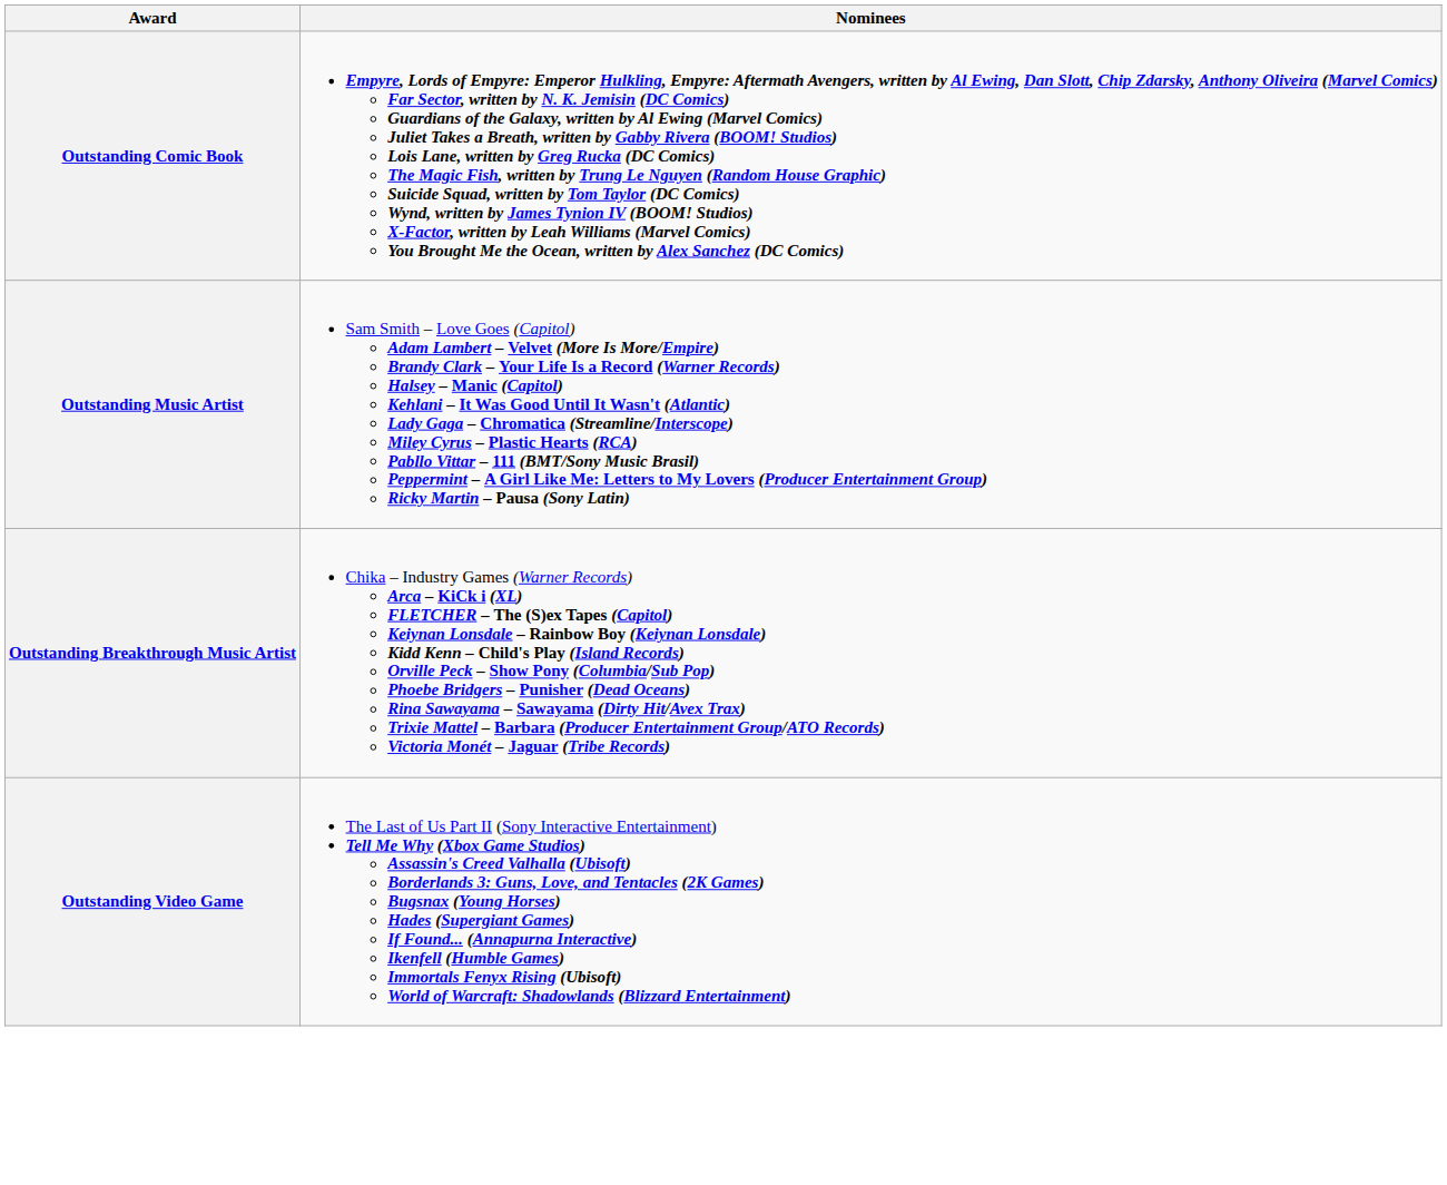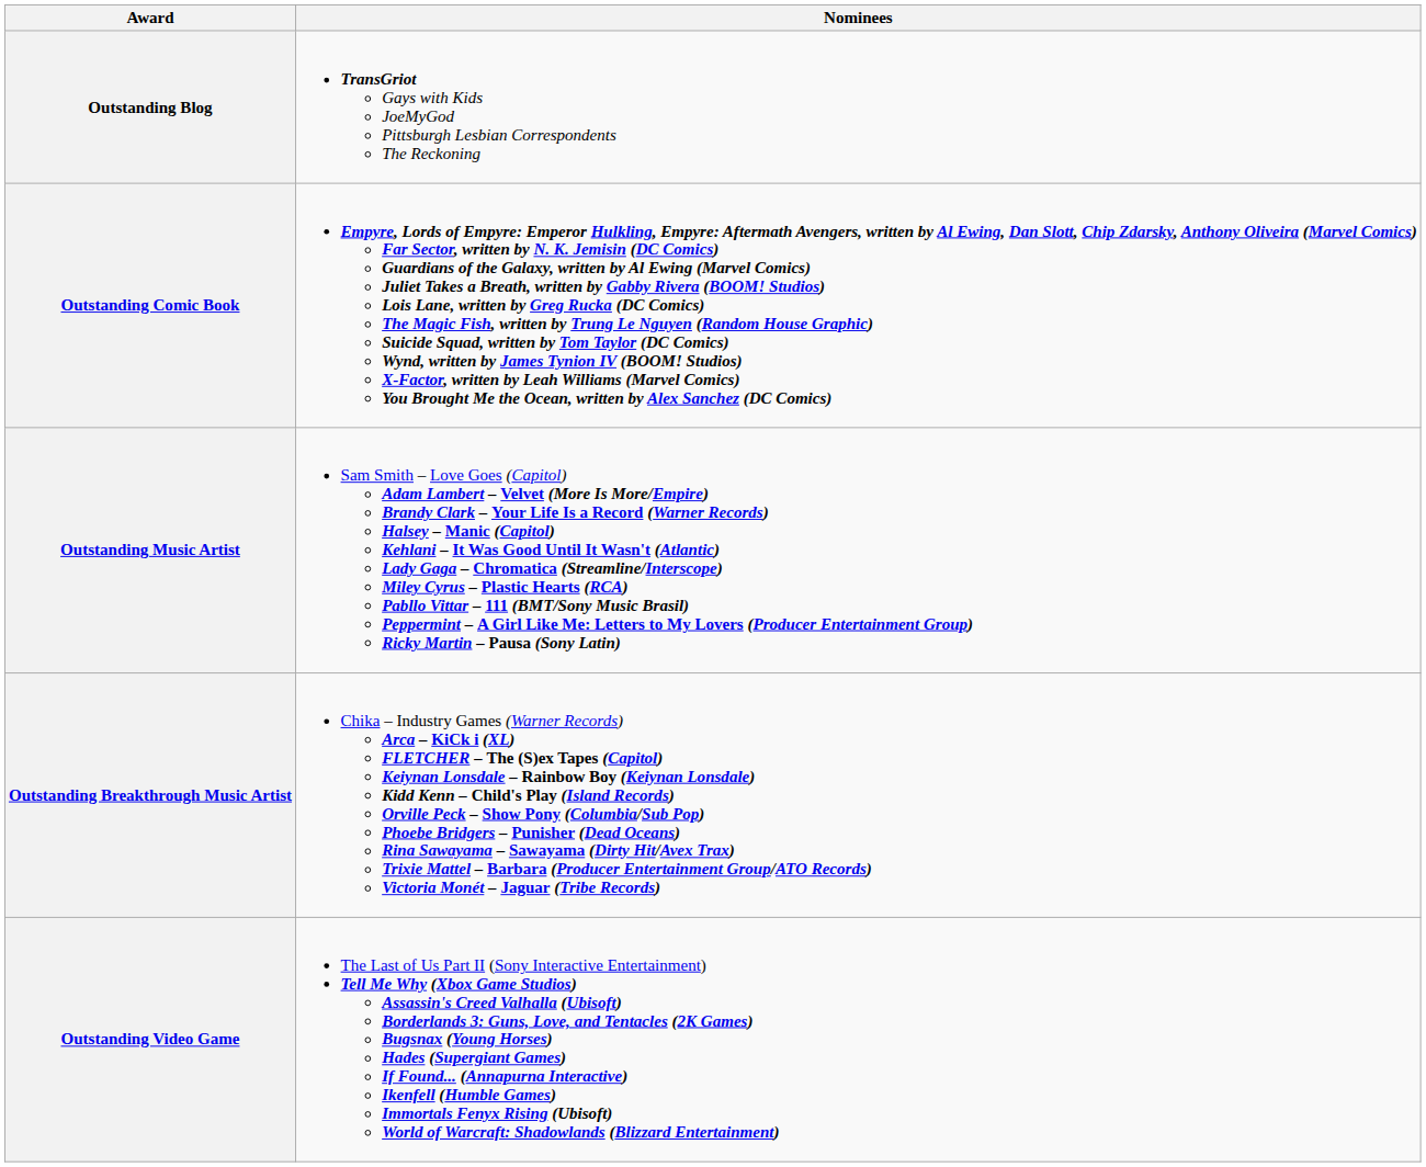 <table class="wikitable sortable">
 <tr>
 <th>Award</th>
 <th>Nominees</th>
+</tr>
+<tr>
+<th scope="row">Outstanding Blog</th>
+<td><br><ul><li><strong><em>TransGriot</em></strong><ul><li><em>Gays with Kids</em></li><li><em>JoeMyGod</em></li><li><em>Pittsburgh Lesbian Correspondents</em></li><li><em>The Reckoning</em></li></ul></li></ul></td>
 </tr>
 <tr>
 <th scope="row"><a href='#'>Outstanding Comic Book</a></th>
 <td><br><ul><li><strong><em><a href='#'>Empyre</a><em>, </em>Lords of Empyre: Emperor <a href='#'>Hulkling</a><em>, </em>Empyre: Aftermath Avengers<em>, written by <a href='#'>Al Ewing</a>, <a href='#'>Dan Slott</a>, <a href='#'>Chip Zdarsky</a>, <a href='#'>Anthony Oliveira</a> (<a href='#'>Marvel Comics</a>)<strong><ul><li></em><a href='#'>Far Sector</a><em>, written by <a href='#'>N. K. Jemisin</a> (<a href='#'>DC Comics</a>)</li><li></em>Guardians of the Galaxy<em>, written by Al Ewing (Marvel Comics)</li><li></em>Juliet Takes a Breath<em>, written by <a href='#'>Gabby Rivera</a> (<a href='#'>BOOM! Studios</a>)</li><li></em>Lois Lane<em>, written by <a href='#'>Greg Rucka</a> (DC Comics)</li><li></em><a href='#'>The Magic Fish</a><em>, written by <a href='#'>Trung Le Nguyen</a> (<a href='#'>Random House Graphic</a>)</li><li></em>Suicide Squad<em>, written by <a href='#'>Tom Taylor</a> (DC Comics)</li><li></em>Wynd<em>, written by <a href='#'>James Tynion IV</a> (BOOM! Studios)</li><li></em><a href='#'>X-Factor</a><em>, written by Leah Williams (Marvel Comics)</li><li></em>You Brought Me the Ocean<em>, written by <a href='#'>Alex Sanchez</a> (DC Comics)</li></ul></li></ul></td>
 </tr>
 <tr>
 <th scope="row"><a href='#'>Outstanding Music Artist</a></th>
 <td><br><ul><li></strong><a href='#'>Sam Smith</a> – </em><a href='#'>Love Goes</a><em> (<a href='#'>Capitol</a>)<strong><ul><li><a href='#'>Adam Lambert</a> – </em><a href='#'>Velvet</a><em> (More Is More/<a href='#'>Empire</a>)</li><li><a href='#'>Brandy Clark</a> – </em><a href='#'>Your Life Is a Record</a><em> (<a href='#'>Warner Records</a>)</li><li><a href='#'>Halsey</a> – </em><a href='#'>Manic</a><em> (<a href='#'>Capitol</a>)</li><li><a href='#'>Kehlani</a> – </em><a href='#'>It Was Good Until It Wasn't</a><em> (<a href='#'>Atlantic</a>)</li><li><a href='#'>Lady Gaga</a> – </em><a href='#'>Chromatica</a><em> (Streamline/<a href='#'>Interscope</a>)</li><li><a href='#'>Miley Cyrus</a> – </em><a href='#'>Plastic Hearts</a><em> (<a href='#'>RCA</a>)</li><li><a href='#'>Pabllo Vittar</a> – </em><a href='#'>111</a><em> (BMT/Sony Music Brasil)</li><li><a href='#'>Peppermint</a> – </em><a href='#'>A Girl Like Me: Letters to My Lovers</a><em> (<a href='#'>Producer Entertainment Group</a>)</li><li><a href='#'>Ricky Martin</a> – </em>Pausa<em> (Sony Latin)</li></ul></li></ul></td>
 </tr>
 <tr>
 <th scope="row"><a href='#'>Outstanding Breakthrough Music Artist</a></th>
 <td><br><ul><li></strong><a href='#'>Chika</a> – </em>Industry Games<em> (<a href='#'>Warner Records</a>)<strong><ul><li><a href='#'>Arca</a> – </em><a href='#'>KiCk i</a><em> (<a href='#'>XL</a>)</li><li><a href='#'>FLETCHER</a> – </em>The (S)ex Tapes<em> (<a href='#'>Capitol</a>)</li><li><a href='#'>Keiynan Lonsdale</a> – </em>Rainbow Boy<em> (<a href='#'>Keiynan Lonsdale</a>)</li><li>Kidd Kenn – </em>Child's Play<em> (<a href='#'>Island Records</a>)</li><li><a href='#'>Orville Peck</a> – </em><a href='#'>Show Pony</a><em> (<a href='#'>Columbia</a>/<a href='#'>Sub Pop</a>)</li><li><a href='#'>Phoebe Bridgers</a> – </em><a href='#'>Punisher</a><em> (<a href='#'>Dead Oceans</a>)</li><li><a href='#'>Rina Sawayama</a> – </em><a href='#'>Sawayama</a><em> (<a href='#'>Dirty Hit</a>/<a href='#'>Avex Trax</a>)</li><li><a href='#'>Trixie Mattel</a> – </em><a href='#'>Barbara</a><em> (<a href='#'>Producer Entertainment Group</a>/<a href='#'>ATO Records</a>)</li><li><a href='#'>Victoria Monét</a> – </em><a href='#'>Jaguar</a><em> (<a href='#'>Tribe Records</a>)</li></ul></li></ul></td>
 </tr>
 <tr>
 <th scope="row"><a href='#'>Outstanding Video Game</a></th>
 <td><br><ul><li></em></strong><a href='#'>The Last of Us Part II</a></em> (<a href='#'>Sony Interactive Entertainment</a>)</strong></li><li><strong><em><a href='#'>Tell Me Why</a><em> (<a href='#'>Xbox Game Studios</a>)<strong><ul><li></em><a href='#'>Assassin's Creed Valhalla</a><em> (<a href='#'>Ubisoft</a>)</li><li></em><a href='#'>Borderlands 3: Guns, Love, and Tentacles</a><em> (<a href='#'>2K Games</a>)</li><li></em><a href='#'>Bugsnax</a><em> (<a href='#'>Young Horses</a>)</li><li></em><a href='#'>Hades</a><em> (<a href='#'>Supergiant Games</a>)</li><li></em><a href='#'>If Found...</a><em> (<a href='#'>Annapurna Interactive</a>)</li><li></em><a href='#'>Ikenfell</a><em> (<a href='#'>Humble Games</a>)</li><li></em><a href='#'>Immortals Fenyx Rising</a><em> (Ubisoft)</li><li></em><a href='#'>World of Warcraft: Shadowlands</a><em> (<a href='#'>Blizzard Entertainment</a>)</li></ul></li></ul></td>
 </tr>
 </table>
